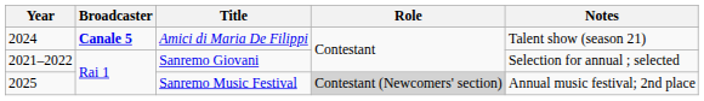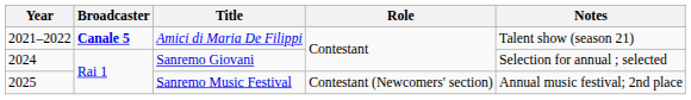 <table class="wikitable plainrowheaders sortable">
 <tr>
 <th scope="col">Year</th>
 <th scope="col">Broadcaster</th>
 <th scope="col">Title</th>
 <th scope="col">Role</th>
 <th scope="col" class="unsortable">Notes</th>
 </tr>
 <tr>
-<td>2024</td>
+<td>2021–2022</td>
 <td><strong><a href='#'>Canale 5</a></strong></td>
 <td><em><a href='#'>Amici di Maria De Filippi</a></em></td>
 <td rowspan="2">Contestant</td>
 <td>Talent show (season 21)</td>
 </tr>
 <tr>
-<td>2021–2022</td>
+<td>2024</td>
 <td rowspan="2"><a href='#'>Rai 1</a></td>
 <td><a href='#'>Sanremo Giovani</a></td>
 <td>Selection for annual ; selected</td>
 </tr>
 <tr>
 <td>2025</td>
 <td><a href='#'>Sanremo Music Festival</a></td>
-<td style="background: lightgrey;">Contestant (Newcomers' section)</td>
+<td>Contestant (Newcomers' section)</td>
 <td>Annual music festival; 2nd place</td>
 </tr>
 </table>
